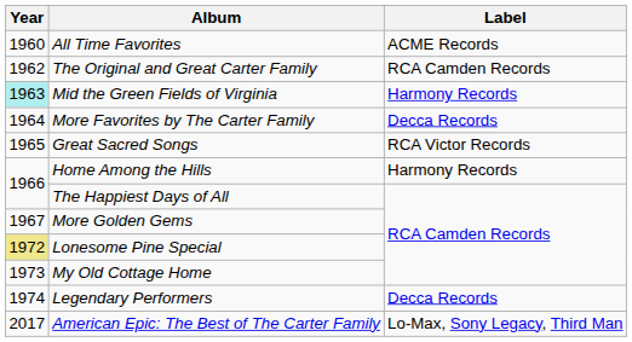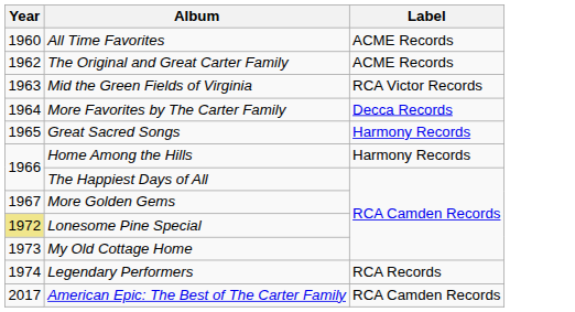 <table class="wikitable">
 <tr>
 <th>Year</th>
 <th>Album</th>
 <th>Label</th>
 </tr>
 <tr>
 <td>1960</td>
 <td><em>All Time Favorites</em></td>
 <td>ACME Records</td>
 </tr>
 <tr>
 <td>1962</td>
 <td><em>The Original and Great Carter Family</em></td>
-<td>RCA Camden Records</td>
+<td>ACME Records</td>
 </tr>
 <tr>
-<td style="background: paleturquoise;">1963</td>
+<td>1963</td>
 <td><em>Mid the Green Fields of Virginia</em></td>
-<td><a href='#'>Harmony Records</a></td>
+<td>RCA Victor Records</td>
 </tr>
 <tr>
 <td>1964</td>
 <td><em>More Favorites by The Carter Family</em></td>
 <td><a href='#'>Decca Records</a></td>
 </tr>
 <tr>
 <td>1965</td>
 <td><em>Great Sacred Songs</em></td>
-<td>RCA Victor Records</td>
+<td><a href='#'>Harmony Records</a></td>
 </tr>
 <tr>
 <td rowspan="2">1966</td>
 <td><em>Home Among the Hills</em></td>
 <td>Harmony Records</td>
 </tr>
 <tr>
 <td><em>The Happiest Days of All</em></td>
 <td rowspan="4"><a href='#'>RCA Camden Records</a></td>
 </tr>
 <tr>
 <td>1967</td>
 <td><em>More Golden Gems</em></td>
 </tr>
 <tr>
 <td style="background: khaki;">1972</td>
 <td><em>Lonesome Pine Special</em></td>
 </tr>
 <tr>
 <td>1973</td>
 <td><em>My Old Cottage Home</em></td>
 </tr>
 <tr>
 <td>1974</td>
 <td><em>Legendary Performers</em></td>
-<td><a href='#'>Decca Records</a></td>
+<td>RCA Records</td>
 </tr>
 <tr>
 <td>2017</td>
 <td><em><a href='#'>American Epic: The Best of The Carter Family</a></em></td>
-<td>Lo-Max, <a href='#'>Sony Legacy</a>, <a href='#'>Third Man</a></td>
+<td>RCA Camden Records</td>
 </tr>
 </table>
